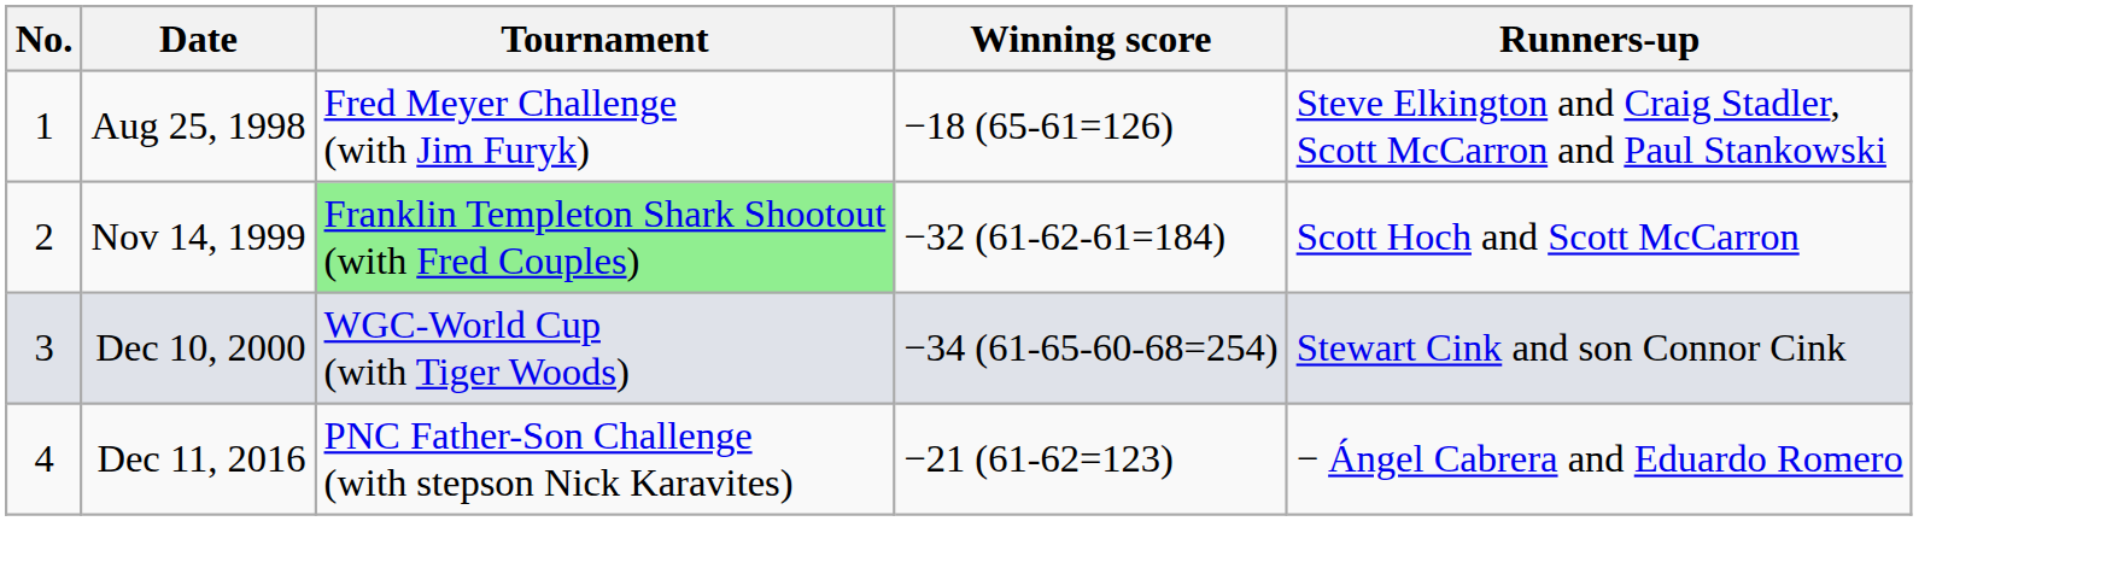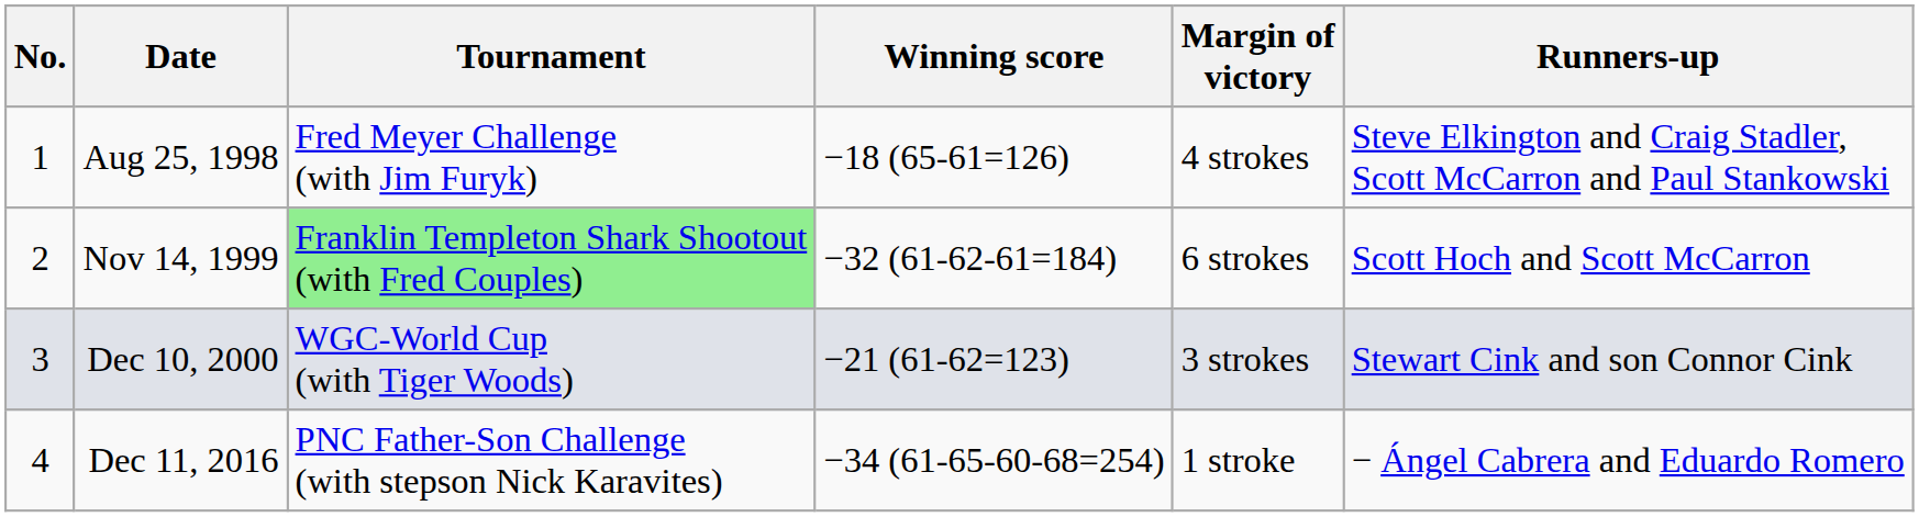 <table class="wikitable" style="font-size:95%;">
 <tr>
 <th>No.</th>
 <th>Date</th>
 <th>Tournament</th>
 <th>Winning score</th>
+<th>Margin of<br>victory</th>
 <th>Runners-up</th>
 </tr>
 <tr>
 <td align=center>1</td>
 <td align=right>Aug 25, 1998</td>
 <td><a href='#'>Fred Meyer Challenge</a><br>(with  <a href='#'>Jim Furyk</a>)</td>
 <td>−18 (65-61=126)</td>
+<td>4 strokes</td>
 <td> <a href='#'>Steve Elkington</a> and  <a href='#'>Craig Stadler</a>,<br> <a href='#'>Scott McCarron</a> and  <a href='#'>Paul Stankowski</a></td>
 </tr>
 <tr>
 <td align=center>2</td>
 <td align=right>Nov 14, 1999</td>
 <td style="background: lightgreen;"><a href='#'>Franklin Templeton Shark Shootout</a><br>(with  <a href='#'>Fred Couples</a>)</td>
 <td>−32 (61-62-61=184)</td>
+<td>6 strokes</td>
 <td> <a href='#'>Scott Hoch</a> and  <a href='#'>Scott McCarron</a></td>
 </tr>
 <tr style="background:#dfe2e9;">
 <td align=center>3</td>
 <td align=right>Dec 10, 2000</td>
 <td><a href='#'>WGC-World Cup</a><br>(with  <a href='#'>Tiger Woods</a>)</td>
-<td>−34 (61-65-60-68=254)</td>
+<td>−21 (61-62=123)</td>
+<td>3 strokes</td>
 <td> <a href='#'>Stewart Cink</a> and son Connor Cink</td>
 </tr>
 <tr>
 <td align=center>4</td>
 <td align=right>Dec 11, 2016</td>
 <td><a href='#'>PNC Father-Son Challenge</a><br>(with stepson Nick Karavites)</td>
-<td>−21 (61-62=123)</td>
+<td>−34 (61-65-60-68=254)</td>
+<td>1 stroke</td>
 <td> − <a href='#'>Ángel Cabrera</a> and <a href='#'>Eduardo Romero</a></td>
 </tr>
 </table>
